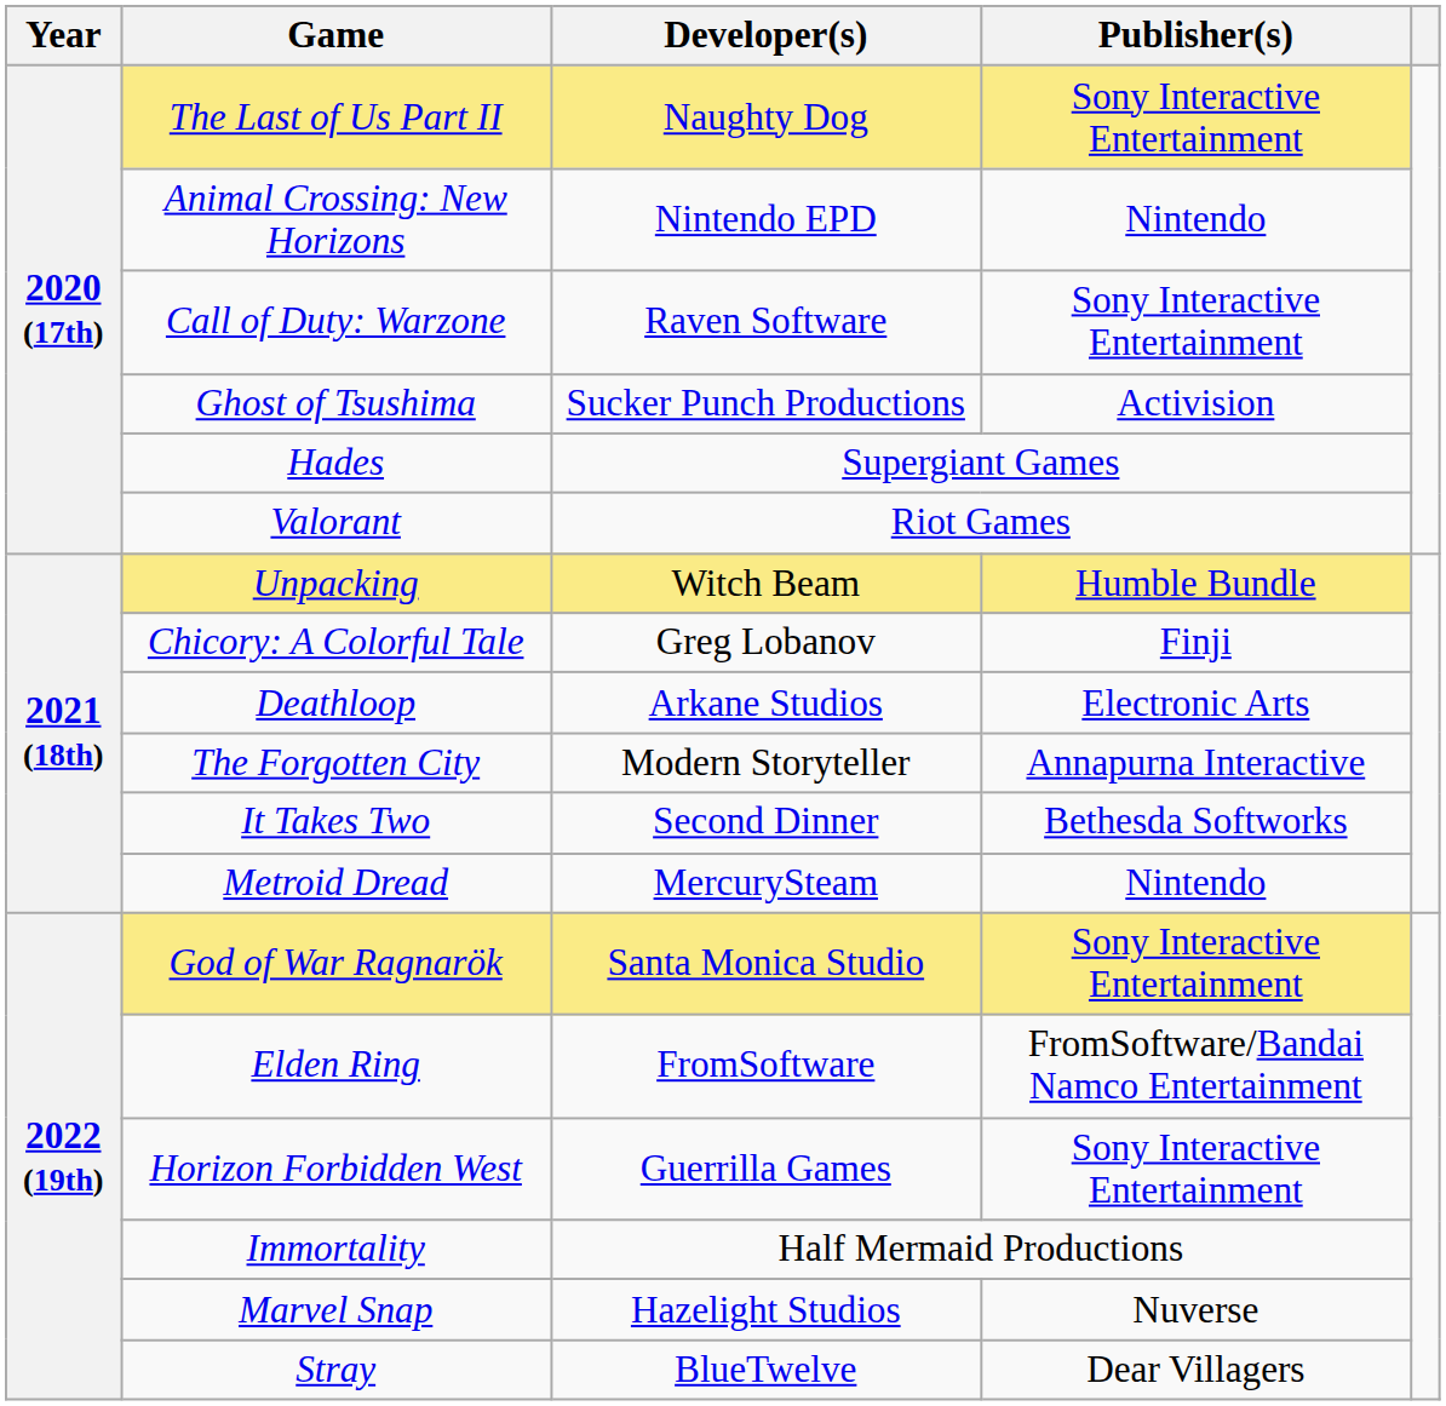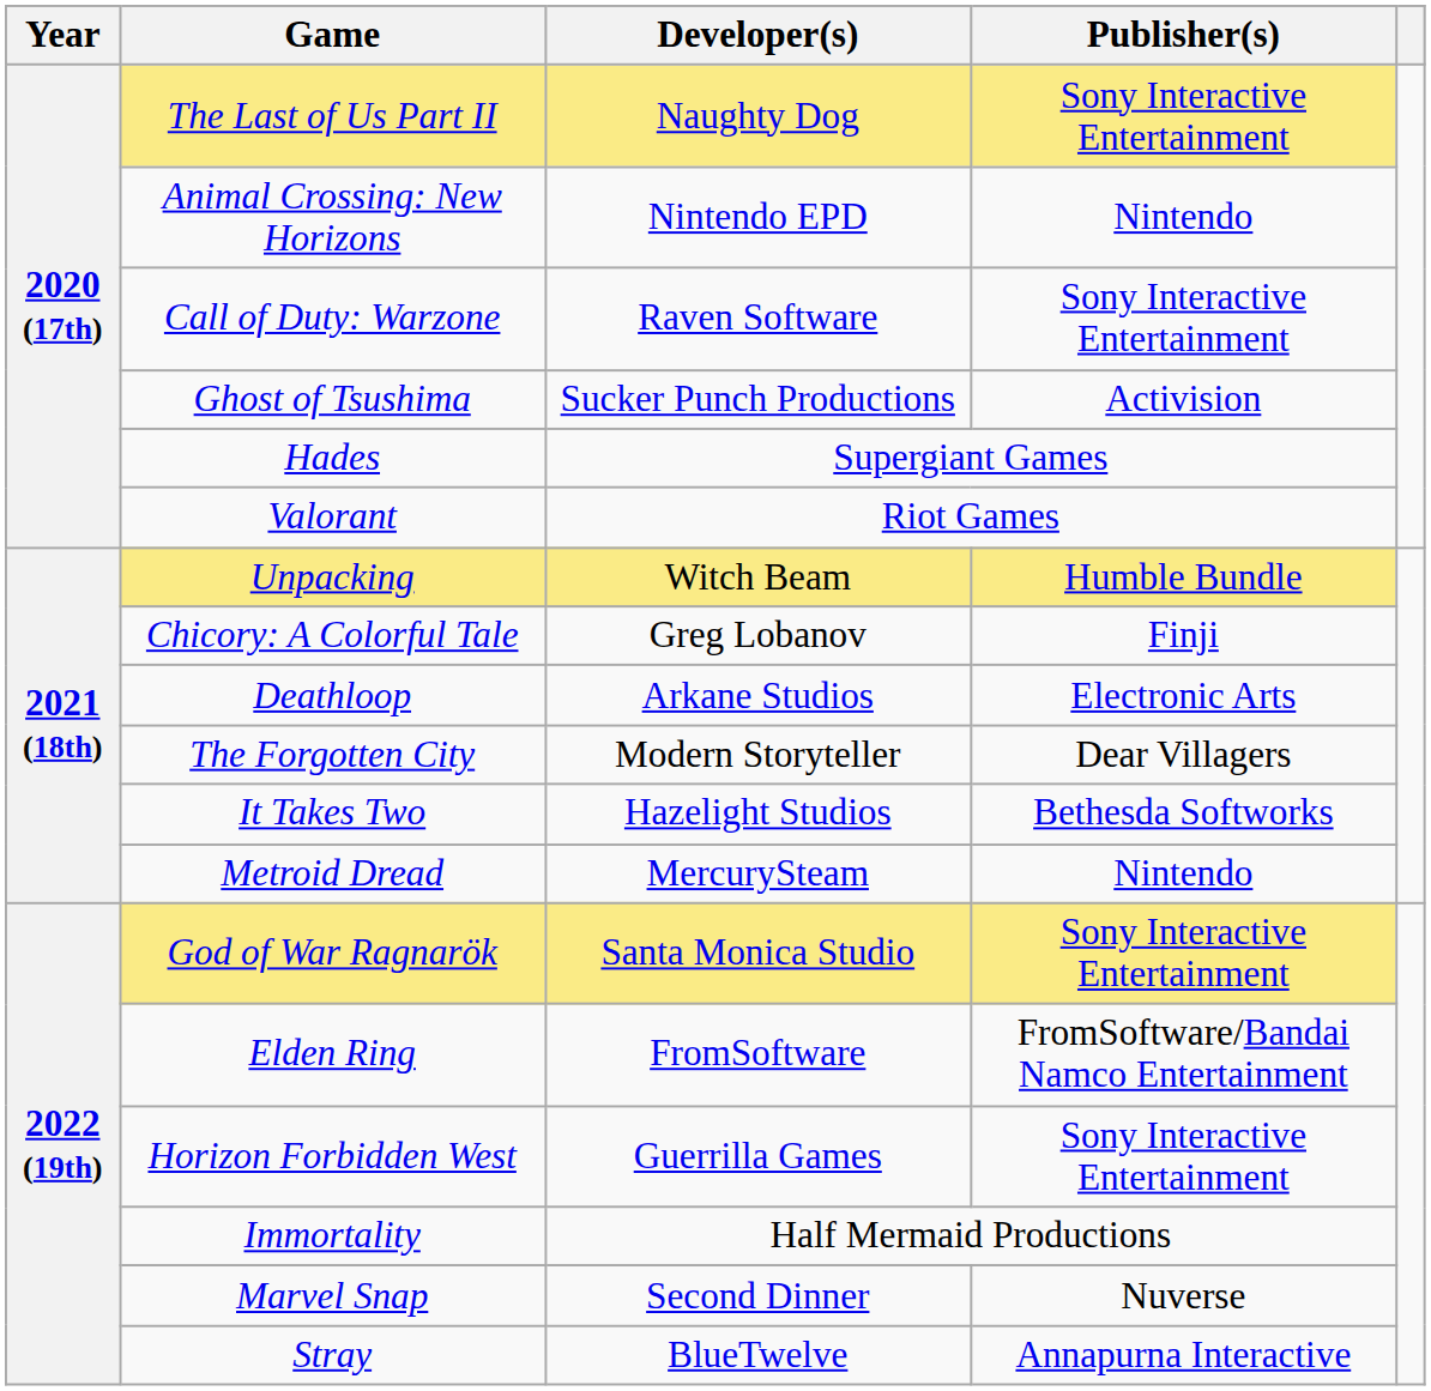 <table class="wikitable" style="text-align:center;">
 <tr style="background:#bebebe;">
 <th scope="col" style="width:8%;">Year</th>
 <th scope="col" style="width:30%;">Game</th>
 <th scope="col" style="width:30%;">Developer(s)</th>
 <th scope="col" style="width:30%;">Publisher(s)</th>
 <th scope="col" style="width:2%;" class="unsortable"></th>
 </tr>
 <tr>
 <th rowspan="6"><a href='#'>2020</a><br><small>(<a href='#'>17th</a>)</small></th>
 <td style="background:#FAEB86"><em><a href='#'>The Last of Us Part II</a></em></td>
 <td style="background:#FAEB86"><a href='#'>Naughty Dog</a></td>
 <td style="background:#FAEB86"><a href='#'>Sony Interactive Entertainment</a></td>
 <td rowspan="6"></td>
 </tr>
 <tr>
 <td><em><a href='#'>Animal Crossing: New Horizons</a></em></td>
 <td><a href='#'>Nintendo EPD</a></td>
 <td><a href='#'>Nintendo</a></td>
 </tr>
 <tr>
 <td><em><a href='#'>Call of Duty: Warzone</a></em></td>
 <td><a href='#'>Raven Software</a></td>
 <td><a href='#'>Sony Interactive Entertainment</a></td>
 </tr>
 <tr>
 <td><em><a href='#'>Ghost of Tsushima</a></em></td>
 <td><a href='#'>Sucker Punch Productions</a></td>
 <td><a href='#'>Activision</a></td>
 </tr>
 <tr>
 <td><em><a href='#'>Hades</a></em></td>
 <td colspan=2><a href='#'>Supergiant Games</a></td>
 </tr>
 <tr>
 <td><em><a href='#'>Valorant</a></em></td>
 <td colspan=2><a href='#'>Riot Games</a></td>
 </tr>
 <tr>
 <th rowspan="6"><a href='#'>2021</a><br><small>(<a href='#'>18th</a>)</small></th>
 <td style="background:#FAEB86"><em><a href='#'>Unpacking</a></em></td>
 <td style="background:#FAEB86">Witch Beam</td>
 <td style="background:#FAEB86"><a href='#'>Humble Bundle</a></td>
 <td rowspan="6"></td>
 </tr>
 <tr>
 <td><em><a href='#'>Chicory: A Colorful Tale</a></em></td>
 <td>Greg Lobanov</td>
 <td><a href='#'>Finji</a></td>
 </tr>
 <tr>
 <td><em><a href='#'>Deathloop</a></em></td>
 <td><a href='#'>Arkane Studios</a></td>
 <td><a href='#'>Electronic Arts</a></td>
 </tr>
 <tr>
 <td><em><a href='#'>The Forgotten City</a></em></td>
 <td>Modern Storyteller</td>
-<td><a href='#'>Annapurna Interactive</a></td>
+<td>Dear Villagers</td>
 </tr>
 <tr>
 <td><em><a href='#'>It Takes Two</a></em></td>
-<td><a href='#'>Second Dinner</a></td>
+<td><a href='#'>Hazelight Studios</a></td>
 <td><a href='#'>Bethesda Softworks</a></td>
 </tr>
 <tr>
 <td><em><a href='#'>Metroid Dread</a></em></td>
 <td><a href='#'>MercurySteam</a></td>
 <td><a href='#'>Nintendo</a></td>
 </tr>
 <tr>
 <th rowspan="6"><a href='#'>2022</a><br><small>(<a href='#'>19th</a>)</small></th>
 <td style="background:#FAEB86"><em><a href='#'>God of War Ragnarök</a></em></td>
 <td style="background:#FAEB86"><a href='#'>Santa Monica Studio</a></td>
 <td style="background:#FAEB86"><a href='#'>Sony Interactive Entertainment</a></td>
 <td rowspan="6"></td>
 </tr>
 <tr>
 <td><em><a href='#'>Elden Ring</a></em></td>
 <td><a href='#'>FromSoftware</a></td>
 <td>FromSoftware/<a href='#'>Bandai Namco Entertainment</a></td>
 </tr>
 <tr>
 <td><em><a href='#'>Horizon Forbidden West</a></em></td>
 <td><a href='#'>Guerrilla Games</a></td>
 <td><a href='#'>Sony Interactive Entertainment</a></td>
 </tr>
 <tr>
 <td><em><a href='#'>Immortality</a></em></td>
 <td colspan=2>Half Mermaid Productions</td>
 </tr>
 <tr>
 <td><em><a href='#'>Marvel Snap</a></em></td>
-<td><a href='#'>Hazelight Studios</a></td>
+<td><a href='#'>Second Dinner</a></td>
 <td>Nuverse</td>
 </tr>
 <tr>
 <td><em><a href='#'>Stray</a></em></td>
 <td><a href='#'>BlueTwelve</a></td>
-<td>Dear Villagers</td>
+<td><a href='#'>Annapurna Interactive</a></td>
 </tr>
 </table>
